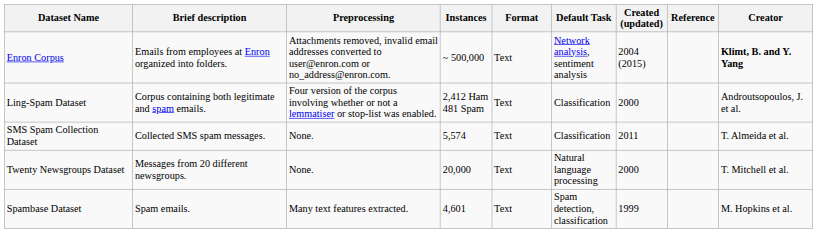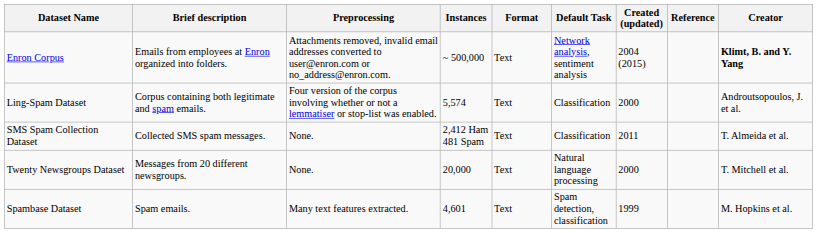 <table style="width: 100%" class="wikitable sortable">
 <tr>
 <th scope="col" style="width: 15%;">Dataset Name</th>
 <th scope="col" style="width: 18%;">Brief description</th>
 <th scope="col" style="width: 18%;">Preprocessing</th>
 <th scope="col" style="width: 6%;">Instances</th>
 <th scope="col" style="width: 7%;">Format</th>
 <th scope="col" style="width: 7%;">Default Task</th>
 <th scope="col" style="width: 6%;">Created (updated)</th>
 <th scope="col" style="width: 6%;">Reference</th>
 <th scope="col" style="width: 11%;">Creator</th>
 </tr>
 <tr>
 <td><a href='#'>Enron Corpus</a></td>
 <td>Emails from employees at <a href='#'>Enron</a> organized into folders.</td>
 <td>Attachments removed, invalid email addresses converted to user@enron.com or no_address@enron.com.</td>
 <td>~ 500,000</td>
 <td>Text</td>
 <td><a href='#'>Network analysis</a>, sentiment analysis</td>
 <td>2004 (2015)</td>
 <td></td>
 <td><strong>Klimt, B. and Y. Yang</strong></td>
 </tr>
 <tr>
 <td>Ling-Spam Dataset</td>
 <td>Corpus containing both legitimate and <a href='#'>spam</a> emails.</td>
 <td>Four version of the corpus involving whether or not a <a href='#'>lemmatiser</a> or stop-list was enabled.</td>
-<td>2,412 Ham 481 Spam</td>
+<td>5,574</td>
 <td>Text</td>
 <td>Classification</td>
 <td>2000</td>
 <td></td>
 <td>Androutsopoulos, J. et al.</td>
 </tr>
 <tr>
 <td>SMS Spam Collection Dataset</td>
 <td>Collected SMS spam messages.</td>
 <td>None.</td>
-<td>5,574</td>
+<td>2,412 Ham 481 Spam</td>
 <td>Text</td>
 <td>Classification</td>
 <td>2011</td>
 <td></td>
 <td>T. Almeida et al.</td>
 </tr>
 <tr>
 <td>Twenty Newsgroups Dataset</td>
 <td>Messages from 20 different newsgroups.</td>
 <td>None.</td>
 <td>20,000</td>
 <td>Text</td>
 <td>Natural language processing</td>
 <td>2000</td>
 <td></td>
 <td>T. Mitchell et al.</td>
 </tr>
 <tr>
 <td>Spambase Dataset</td>
 <td>Spam emails.</td>
 <td>Many text features extracted.</td>
 <td>4,601</td>
 <td>Text</td>
 <td>Spam detection, classification</td>
 <td>1999</td>
 <td></td>
 <td>M. Hopkins et al.</td>
 </tr>
 </table>
